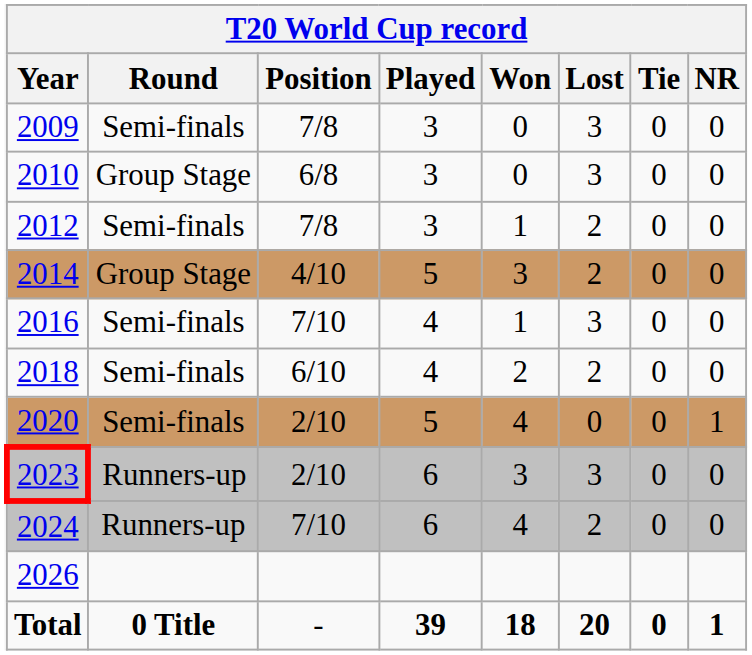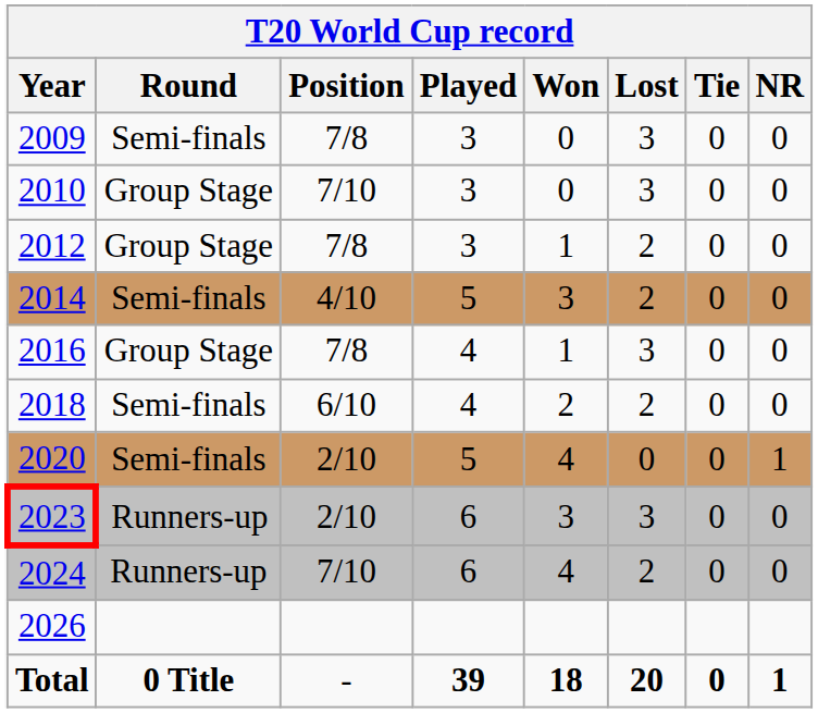 <table class="wikitable" style="text-align: center; width=900px;">
 <tr>
 <th colspan=8><a href='#'>T20 World Cup record</a></th>
 </tr>
 <tr>
 <th>Year</th>
 <th>Round</th>
 <th>Position</th>
 <th>Played</th>
 <th>Won</th>
 <th>Lost</th>
 <th>Tie</th>
 <th>NR</th>
 </tr>
 <tr>
 <td> <a href='#'>2009</a></td>
 <td>Semi-finals</td>
 <td>7/8</td>
 <td>3</td>
 <td>0</td>
 <td>3</td>
 <td>0</td>
 <td>0</td>
 </tr>
 <tr>
 <td> <a href='#'>2010</a></td>
 <td>Group Stage</td>
-<td>6/8</td>
+<td>7/10</td>
 <td>3</td>
 <td>0</td>
 <td>3</td>
 <td>0</td>
 <td>0</td>
 </tr>
 <tr>
 <td> <a href='#'>2012</a></td>
-<td>Semi-finals</td>
+<td>Group Stage </td>
 <td>7/8</td>
 <td>3</td>
 <td>1</td>
 <td>2</td>
 <td>0</td>
 <td>0</td>
 </tr>
 <tr style="background:#cc9966">
 <td> <a href='#'>2014</a></td>
-<td>Group Stage</td>
+<td>Semi-finals</td>
 <td>4/10</td>
 <td>5</td>
 <td>3</td>
 <td>2</td>
 <td>0</td>
 <td>0</td>
 </tr>
 <tr>
 <td> <a href='#'>2016</a></td>
-<td>Semi-finals</td>
-<td>7/10</td>
+<td>Group Stage</td>
+<td>7/8</td>
 <td>4</td>
 <td>1</td>
 <td>3</td>
 <td>0</td>
 <td>0</td>
 </tr>
 <tr>
 <td> <a href='#'>2018</a></td>
 <td>Semi-finals</td>
 <td>6/10</td>
 <td>4</td>
 <td>2</td>
 <td>2</td>
 <td>0</td>
 <td>0</td>
 </tr>
 <tr style="background:#cc9966">
 <td> <a href='#'>2020</a></td>
 <td>Semi-finals</td>
 <td>2/10</td>
 <td>5</td>
 <td>4</td>
 <td>0</td>
 <td>0</td>
 <td>1</td>
 </tr>
 <tr style="background:silver;">
 <td style="border: 3px solid red"> <a href='#'>2023</a></td>
 <td>Runners-up</td>
 <td>2/10</td>
 <td>6</td>
 <td>3</td>
 <td>3</td>
 <td>0</td>
 <td>0</td>
 </tr>
 <tr style="background:silver;">
 <td> <a href='#'>2024</a></td>
 <td>Runners-up</td>
 <td>7/10</td>
 <td>6</td>
 <td>4</td>
 <td>2</td>
 <td>0</td>
 <td>0</td>
 </tr>
 <tr>
 <td> <a href='#'>2026</a></td>
 <td></td>
 <td></td>
 <td></td>
 <td></td>
 <td></td>
 <td></td>
 </tr>
 <tr>
 <td><strong>Total</strong></td>
 <td><strong>0 Title</strong></td>
 <td>-</td>
 <td><strong>39</strong></td>
 <td><strong>18</strong></td>
 <td><strong>20</strong></td>
 <td><strong>0</strong></td>
 <td><strong>1</strong></td>
 </tr>
 </table>
